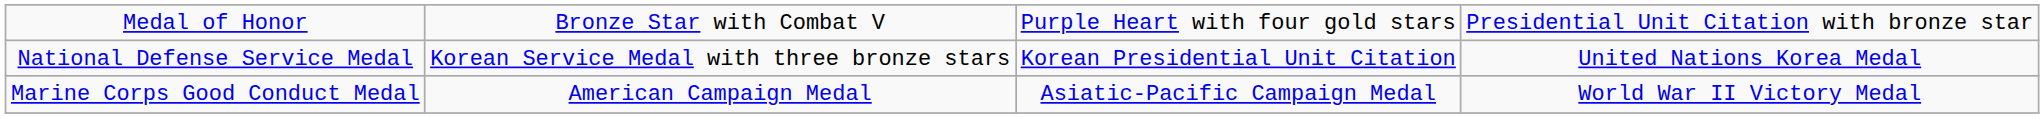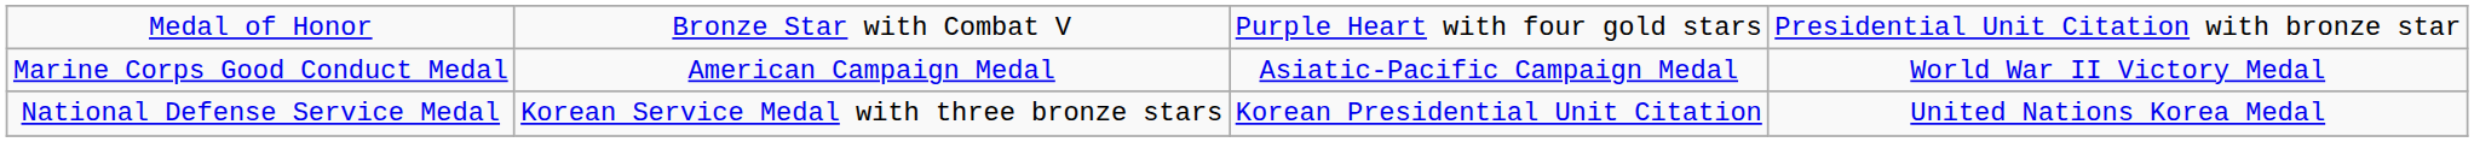 <table class="wikitable" style="margin:1em auto; text-align:center;">
 <tr>
 <td><a href='#'>Medal of Honor</a></td>
 <td><a href='#'>Bronze Star</a> with Combat V</td>
 <td><a href='#'>Purple Heart</a> with four gold stars</td>
 <td><a href='#'>Presidential Unit Citation</a> with bronze star</td>
 </tr>
 <tr>
+<td><a href='#'>Marine Corps Good Conduct Medal</a></td>
+<td><a href='#'>American Campaign Medal</a></td>
+<td><a href='#'>Asiatic-Pacific Campaign Medal</a></td>
+<td><a href='#'>World War II Victory Medal</a></td>
+</tr>
+<tr>
 <td><a href='#'>National Defense Service Medal</a></td>
 <td><a href='#'>Korean Service Medal</a> with three bronze stars</td>
 <td><a href='#'>Korean Presidential Unit Citation</a></td>
 <td><a href='#'>United Nations Korea Medal</a></td>
 </tr>
-<tr>
-<td><a href='#'>Marine Corps Good Conduct Medal</a></td>
-<td><a href='#'>American Campaign Medal</a></td>
-<td><a href='#'>Asiatic-Pacific Campaign Medal</a></td>
-<td><a href='#'>World War II Victory Medal</a></td>
-</tr>
 </table>
